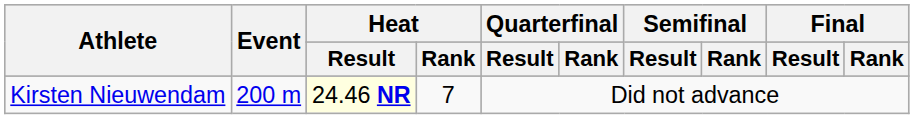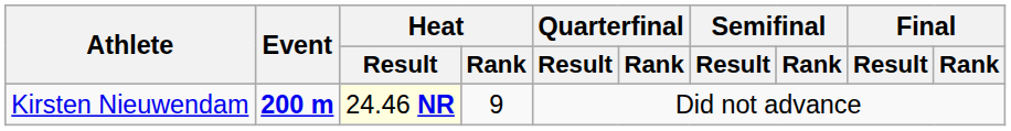 <table class=wikitable style="font-size:90%">
 <tr>
 <th rowspan="2">Athlete</th>
 <th rowspan="2">Event</th>
 <th colspan="2">Heat</th>
 <th colspan="2">Quarterfinal</th>
 <th colspan="2">Semifinal</th>
 <th colspan="2">Final</th>
 </tr>
 <tr style="font-size:95%">
 <th>Result</th>
 <th>Rank</th>
 <th>Result</th>
 <th>Rank</th>
 <th>Result</th>
 <th>Rank</th>
 <th>Result</th>
 <th>Rank</th>
 </tr>
 <tr align=center>
 <td align=left><a href='#'>Kirsten Nieuwendam</a></td>
-<td align=left><a href='#'>200 m</a></td>
+<td align=left><strong><a href='#'>200 m</a></strong></td>
 <td style="background: lightyellow;">24.46 <strong><a href='#'>NR</a></strong></td>
-<td>7</td>
+<td>9</td>
 <td colspan=6>Did not advance</td>
 </tr>
 </table>
